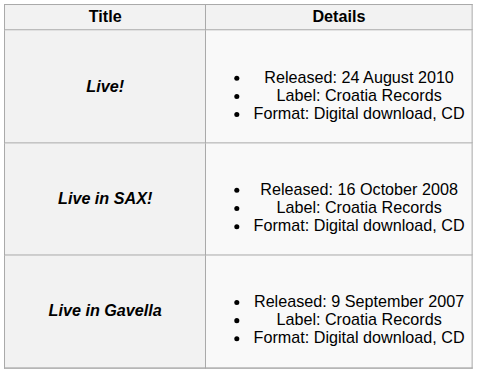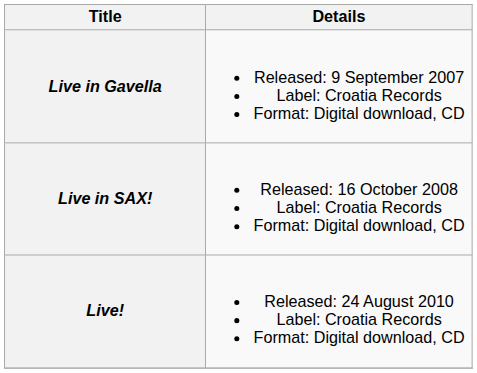 <table class="wikitable plainrowheaders" style="text-align:center;">
 <tr>
 <th scope="col" style="width:12em;">Title</th>
 <th scope="col" style="width:16em;">Details</th>
 </tr>
 <tr>
-<th scope="row"><em>Live!</em></th>
-<td><br><ul><li>Released: 24 August 2010</li><li>Label: Croatia Records</li><li>Format: Digital download, CD</li></ul></td>
+<th scope="row"><em>Live in Gavella</em></th>
+<td><br><ul><li>Released: 9 September 2007</li><li>Label: Croatia Records</li><li>Format: Digital download, CD</li></ul></td>
 </tr>
 <tr>
 <th scope="row"><em>Live in SAX!</em></th>
 <td><br><ul><li>Released: 16 October 2008</li><li>Label: Croatia Records</li><li>Format: Digital download, CD</li></ul></td>
 </tr>
 <tr>
-<th scope="row"><em>Live in Gavella</em></th>
-<td><br><ul><li>Released: 9 September 2007</li><li>Label: Croatia Records</li><li>Format: Digital download, CD</li></ul></td>
+<th scope="row"><em>Live!</em></th>
+<td><br><ul><li>Released: 24 August 2010</li><li>Label: Croatia Records</li><li>Format: Digital download, CD</li></ul></td>
 </tr>
 <tr>
 </tr>
 </table>
